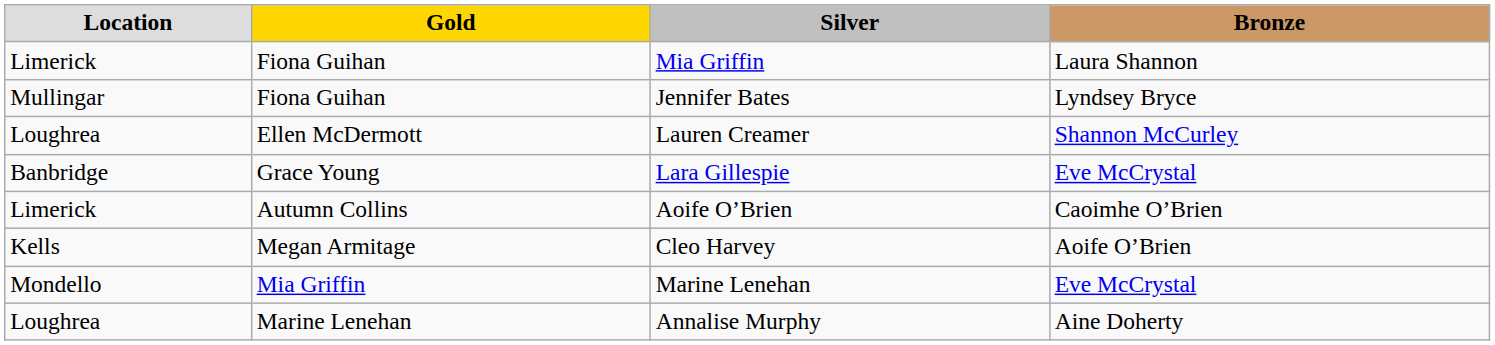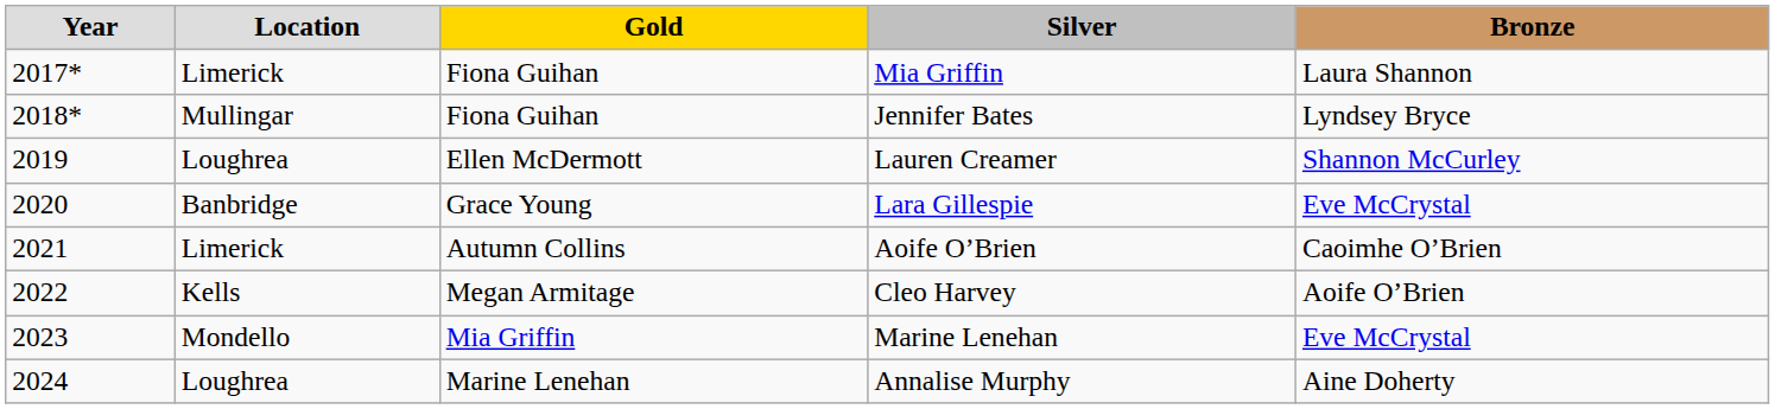 <table class="wikitable" style="width: 80%; text-align:left;">
 <tr>
+<td style="background:#DDDDDD; font-weight:bold; text-align:center;">Year</td>
 <td style="background:#DDDDDD; font-weight:bold; text-align:center;">Location</td>
 <td style="background:gold; font-weight:bold; text-align:center;">Gold</td>
 <td style="background:silver; font-weight:bold; text-align:center;">Silver</td>
 <td style="background:#cc9966; font-weight:bold; text-align:center;">Bronze</td>
 </tr>
 <tr>
+<td>2017*</td>
 <td>Limerick</td>
 <td>Fiona Guihan</td>
 <td><a href='#'>Mia Griffin</a></td>
 <td>Laura Shannon</td>
 </tr>
 <tr>
+<td>2018*</td>
 <td>Mullingar</td>
 <td>Fiona Guihan</td>
 <td>Jennifer Bates</td>
 <td>Lyndsey Bryce</td>
 </tr>
 <tr>
+<td>2019</td>
 <td>Loughrea</td>
 <td>Ellen McDermott</td>
 <td>Lauren Creamer</td>
 <td><a href='#'>Shannon McCurley</a></td>
 </tr>
 <tr>
+<td>2020</td>
 <td>Banbridge</td>
 <td>Grace Young</td>
 <td><a href='#'>Lara Gillespie</a></td>
 <td><a href='#'>Eve McCrystal</a></td>
 </tr>
 <tr>
+<td>2021</td>
 <td>Limerick</td>
 <td>Autumn Collins</td>
 <td>Aoife O’Brien</td>
 <td>Caoimhe O’Brien</td>
 </tr>
 <tr>
+<td>2022</td>
 <td>Kells</td>
 <td>Megan Armitage</td>
 <td>Cleo Harvey</td>
 <td>Aoife O’Brien</td>
 </tr>
 <tr>
+<td>2023</td>
 <td>Mondello</td>
 <td><a href='#'>Mia Griffin</a></td>
 <td>Marine Lenehan</td>
 <td><a href='#'>Eve McCrystal</a></td>
 </tr>
 <tr>
+<td>2024</td>
 <td>Loughrea</td>
 <td>Marine Lenehan</td>
 <td>Annalise Murphy</td>
 <td>Aine Doherty</td>
 </tr>
 </table>
